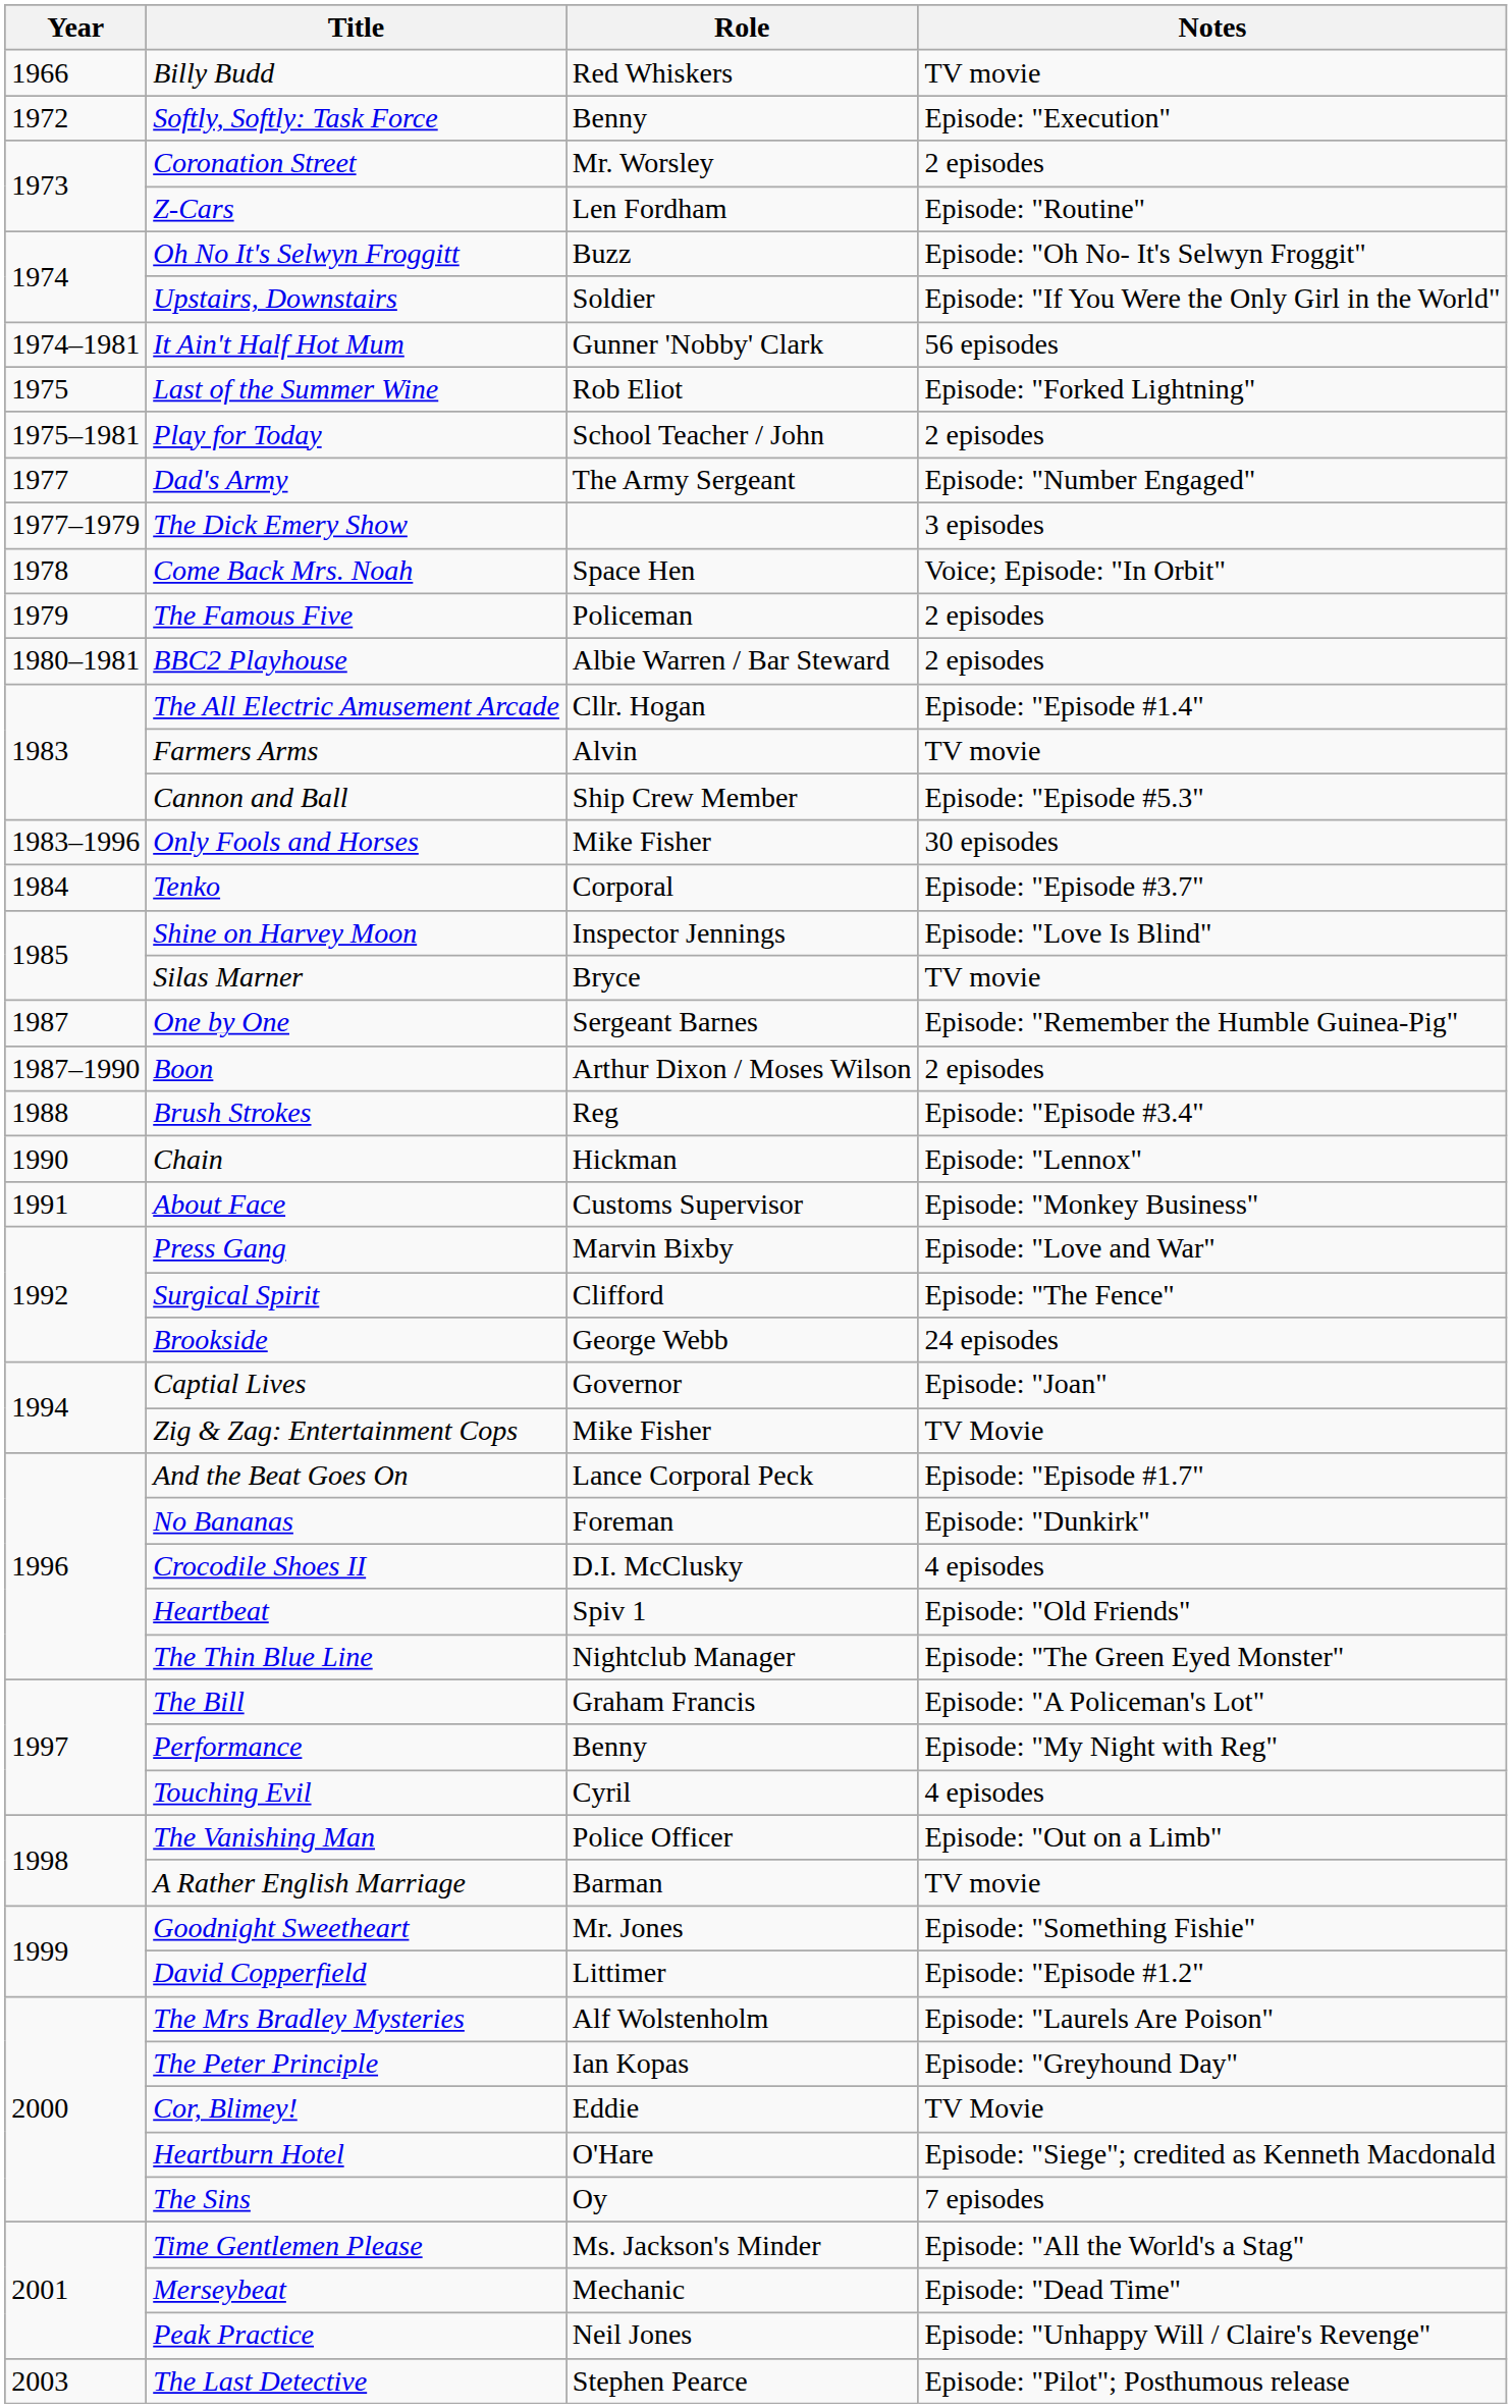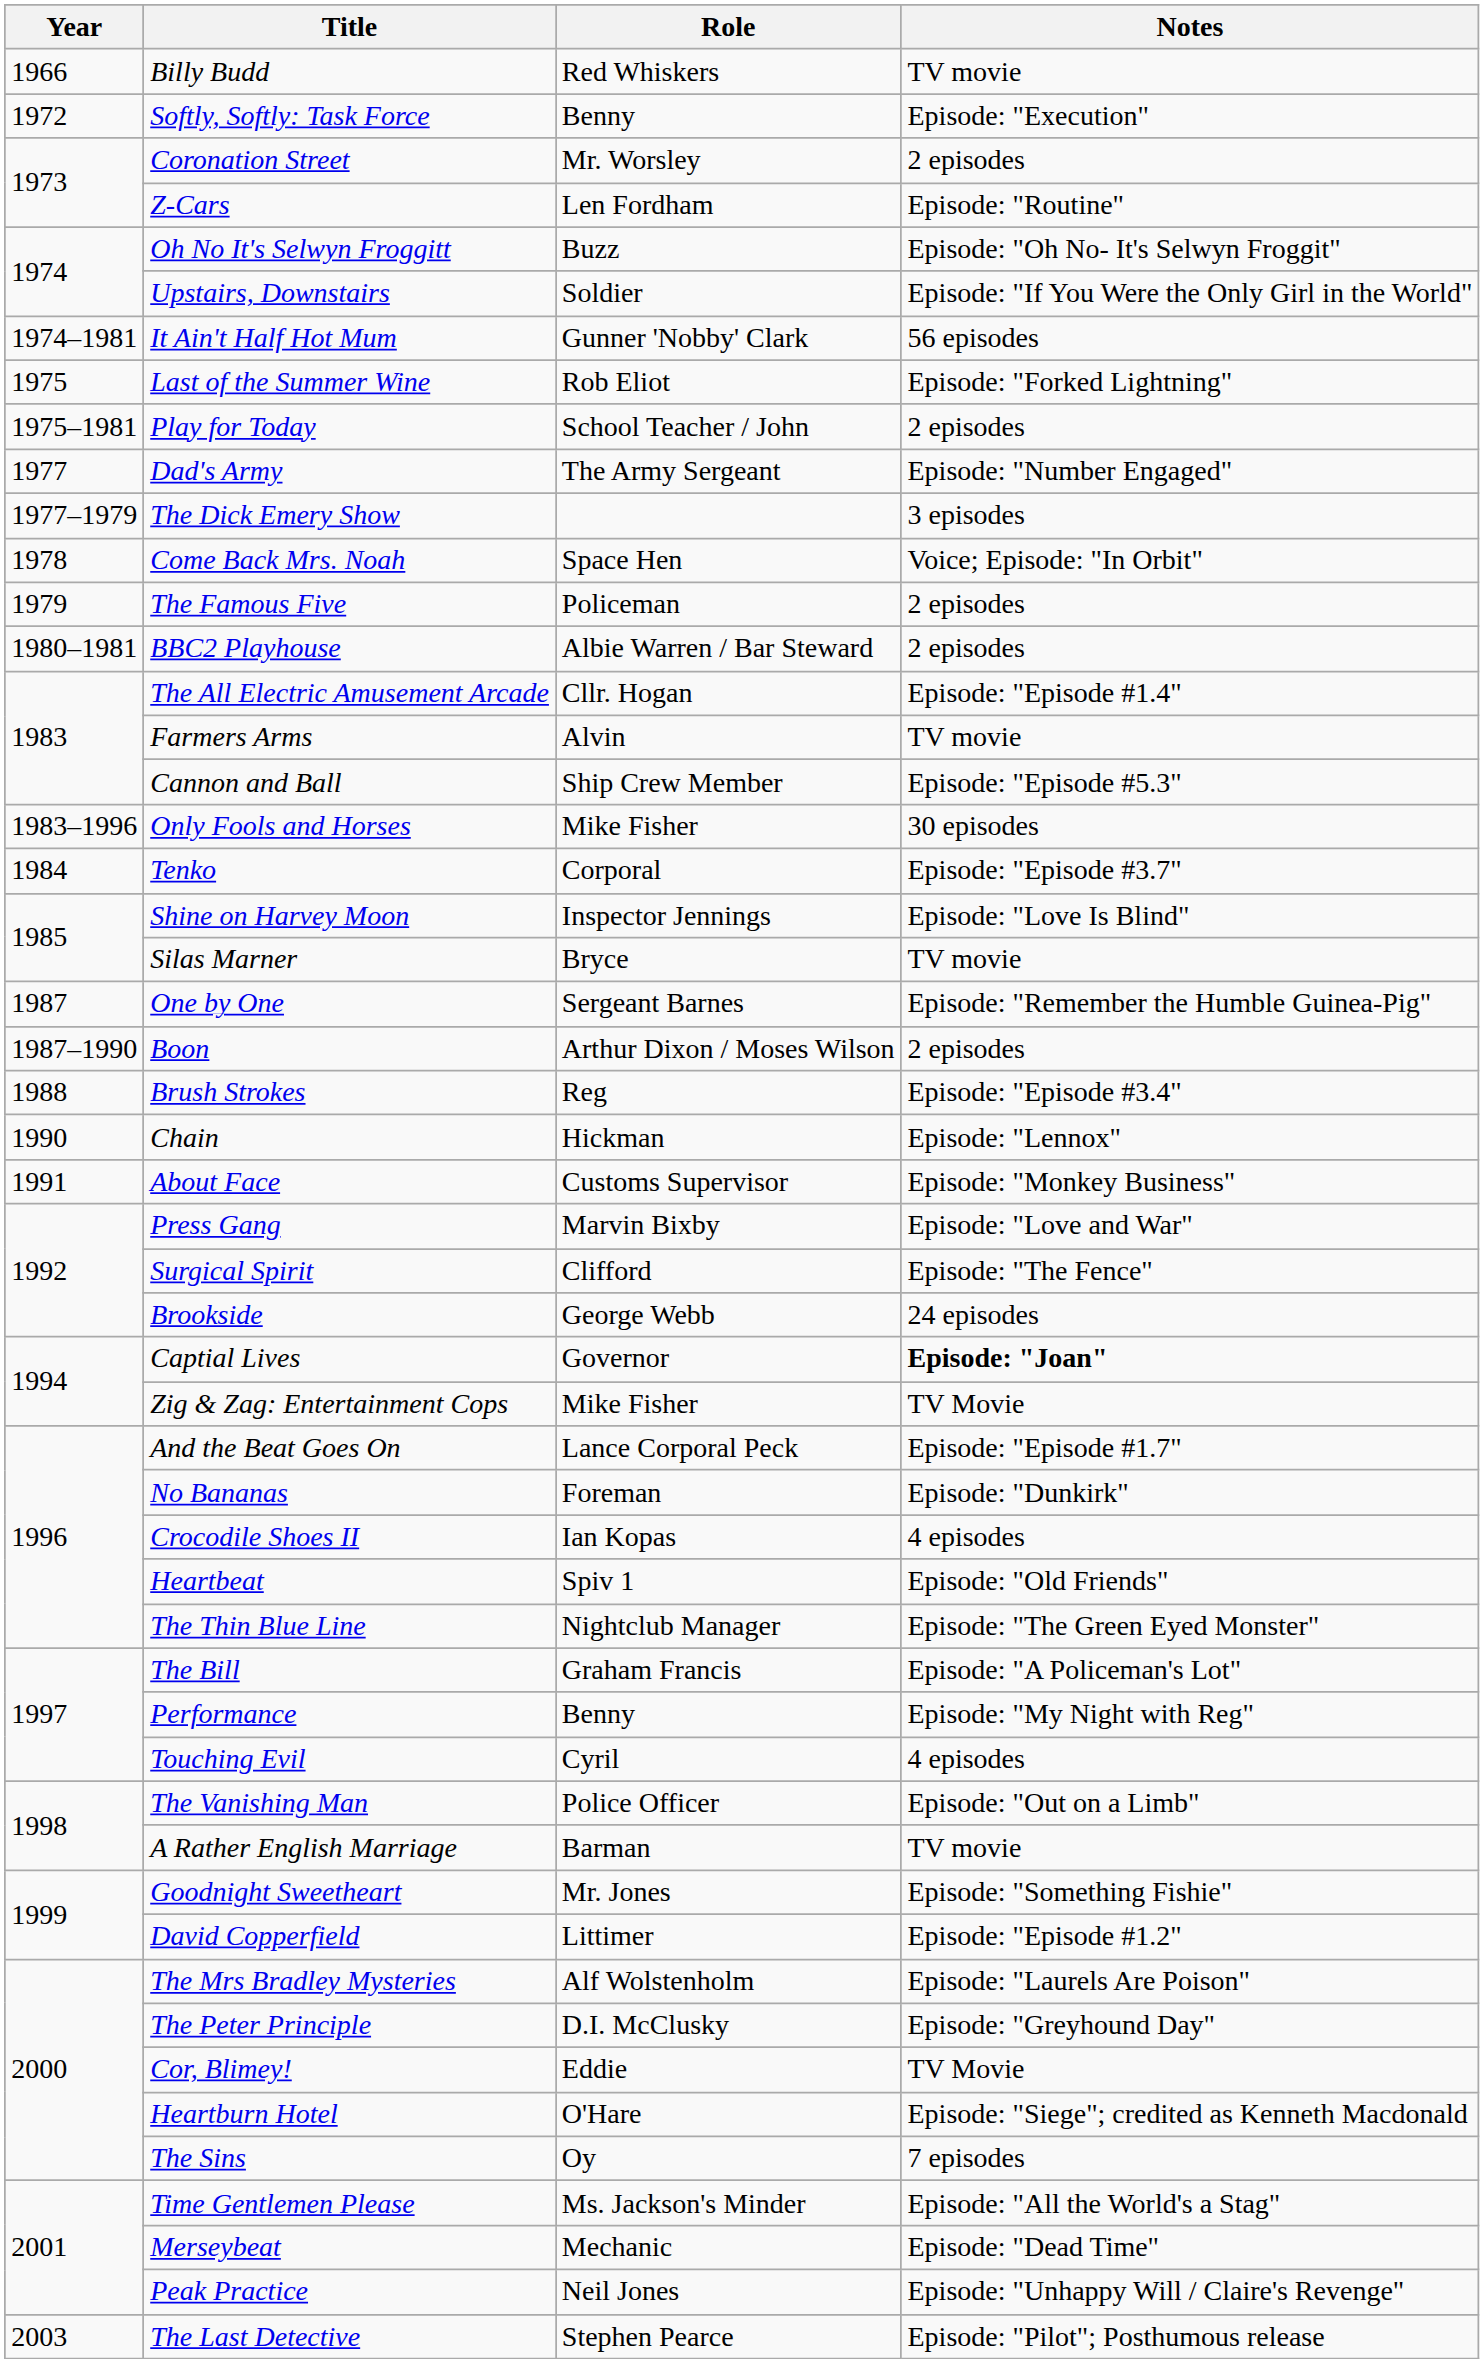 <table class="wikitable sortable">
 <tr>
 <th>Year</th>
 <th>Title</th>
 <th>Role</th>
 <th>Notes</th>
 </tr>
 <tr>
 <td>1966</td>
 <td><em>Billy Budd</em></td>
 <td>Red Whiskers</td>
 <td>TV movie</td>
 </tr>
 <tr>
 <td>1972</td>
 <td><a href='#'><em>Softly, Softly: Task Force</em></a></td>
 <td>Benny</td>
 <td>Episode: "Execution"</td>
 </tr>
 <tr>
 <td rowspan="2">1973</td>
 <td><em><a href='#'>Coronation Street</a></em></td>
 <td>Mr. Worsley</td>
 <td>2 episodes</td>
 </tr>
 <tr>
 <td><em><a href='#'>Z-Cars</a></em></td>
 <td>Len Fordham</td>
 <td>Episode: "Routine"</td>
 </tr>
 <tr>
 <td rowspan="2">1974</td>
 <td><em><a href='#'>Oh No It's Selwyn Froggitt</a></em></td>
 <td>Buzz</td>
 <td>Episode: "Oh No- It's Selwyn Froggit"</td>
 </tr>
 <tr>
 <td><em><a href='#'>Upstairs, Downstairs</a></em></td>
 <td>Soldier</td>
 <td>Episode: "If You Were the Only Girl in the World"</td>
 </tr>
 <tr>
 <td>1974–1981</td>
 <td><em><a href='#'>It Ain't Half Hot Mum</a></em></td>
 <td>Gunner 'Nobby' Clark</td>
 <td>56 episodes</td>
 </tr>
 <tr>
 <td>1975</td>
 <td><em><a href='#'>Last of the Summer Wine</a></em></td>
 <td>Rob Eliot</td>
 <td>Episode: "Forked Lightning"</td>
 </tr>
 <tr>
 <td>1975–1981</td>
 <td><em><a href='#'>Play for Today</a></em></td>
 <td>School Teacher / John</td>
 <td>2 episodes</td>
 </tr>
 <tr>
 <td>1977</td>
 <td><em><a href='#'>Dad's Army</a></em></td>
 <td>The Army Sergeant</td>
 <td>Episode: "Number Engaged"</td>
 </tr>
 <tr>
 <td>1977–1979</td>
 <td><em><a href='#'>The Dick Emery Show</a></em></td>
 <td></td>
 <td>3 episodes</td>
 </tr>
 <tr>
 <td>1978</td>
 <td><em><a href='#'>Come Back Mrs. Noah</a></em></td>
 <td>Space Hen</td>
 <td>Voice; Episode: "In Orbit"</td>
 </tr>
 <tr>
 <td>1979</td>
 <td><em><a href='#'>The Famous Five</a></em></td>
 <td>Policeman</td>
 <td>2 episodes</td>
 </tr>
 <tr>
 <td>1980–1981</td>
 <td><em><a href='#'>BBC2 Playhouse</a></em></td>
 <td>Albie Warren / Bar Steward</td>
 <td>2 episodes</td>
 </tr>
 <tr>
 <td rowspan="3">1983</td>
 <td><em><a href='#'>The All Electric Amusement Arcade</a></em></td>
 <td>Cllr. Hogan</td>
 <td>Episode: "Episode #1.4"</td>
 </tr>
 <tr>
 <td><em>Farmers Arms</em></td>
 <td>Alvin</td>
 <td>TV movie</td>
 </tr>
 <tr>
 <td><em>Cannon and Ball</em></td>
 <td>Ship Crew Member</td>
 <td>Episode: "Episode #5.3"</td>
 </tr>
 <tr>
 <td>1983–1996</td>
 <td><em><a href='#'>Only Fools and Horses</a></em></td>
 <td>Mike Fisher</td>
 <td>30 episodes</td>
 </tr>
 <tr>
 <td>1984</td>
 <td><em><a href='#'>Tenko</a></em></td>
 <td>Corporal</td>
 <td>Episode: "Episode #3.7"</td>
 </tr>
 <tr>
 <td rowspan="2">1985</td>
 <td><em><a href='#'>Shine on Harvey Moon</a></em></td>
 <td>Inspector Jennings</td>
 <td>Episode: "Love Is Blind"</td>
 </tr>
 <tr>
 <td><em>Silas Marner</em></td>
 <td>Bryce</td>
 <td>TV movie</td>
 </tr>
 <tr>
 <td>1987</td>
 <td><em><a href='#'>One by One</a></em></td>
 <td>Sergeant Barnes</td>
 <td>Episode: "Remember the Humble Guinea-Pig"</td>
 </tr>
 <tr>
 <td>1987–1990</td>
 <td><em><a href='#'>Boon</a></em></td>
 <td>Arthur Dixon / Moses Wilson</td>
 <td>2 episodes</td>
 </tr>
 <tr>
 <td>1988</td>
 <td><em><a href='#'>Brush Strokes</a></em></td>
 <td>Reg</td>
 <td>Episode: "Episode #3.4"</td>
 </tr>
 <tr>
 <td>1990</td>
 <td><em>Chain</em></td>
 <td>Hickman</td>
 <td>Episode: "Lennox"</td>
 </tr>
 <tr>
 <td>1991</td>
 <td><em><a href='#'>About Face</a></em></td>
 <td>Customs Supervisor</td>
 <td>Episode: "Monkey Business"</td>
 </tr>
 <tr>
 <td rowspan="3">1992</td>
 <td><em><a href='#'>Press Gang</a></em></td>
 <td>Marvin Bixby</td>
 <td>Episode: "Love and War"</td>
 </tr>
 <tr>
 <td><em><a href='#'>Surgical Spirit</a></em></td>
 <td>Clifford</td>
 <td>Episode: "The Fence"</td>
 </tr>
 <tr>
 <td><em><a href='#'>Brookside</a></em></td>
 <td>George Webb</td>
 <td>24 episodes</td>
 </tr>
 <tr>
 <td rowspan="2">1994</td>
 <td><em>Captial Lives</em></td>
 <td>Governor</td>
-<td>Episode: "Joan"</td>
+<td><strong>Episode: "Joan"</strong></td>
 </tr>
 <tr>
 <td><em>Zig & Zag: Entertainment Cops</em></td>
 <td>Mike Fisher</td>
 <td>TV Movie</td>
 </tr>
 <tr>
 <td rowspan="5">1996</td>
 <td><em>And the Beat Goes On</em></td>
 <td>Lance Corporal Peck</td>
 <td>Episode: "Episode #1.7"</td>
 </tr>
 <tr>
 <td><em><a href='#'>No Bananas</a></em></td>
 <td>Foreman</td>
 <td>Episode: "Dunkirk"</td>
 </tr>
 <tr>
 <td><em><a href='#'>Crocodile Shoes II</a></em></td>
-<td>D.I. McClusky</td>
+<td>Ian Kopas</td>
 <td>4 episodes</td>
 </tr>
 <tr>
 <td><em><a href='#'>Heartbeat</a></em></td>
 <td>Spiv 1</td>
 <td>Episode: "Old Friends"</td>
 </tr>
 <tr>
 <td><em><a href='#'>The Thin Blue Line</a></em></td>
 <td>Nightclub Manager</td>
 <td>Episode: "The Green Eyed Monster"</td>
 </tr>
 <tr>
 <td rowspan="3">1997</td>
 <td><em><a href='#'>The Bill</a></em></td>
 <td>Graham Francis</td>
 <td>Episode: "A Policeman's Lot"</td>
 </tr>
 <tr>
 <td><em><a href='#'>Performance</a></em></td>
 <td>Benny</td>
 <td>Episode: "My Night with Reg"</td>
 </tr>
 <tr>
 <td><em><a href='#'>Touching Evil</a></em></td>
 <td>Cyril</td>
 <td>4 episodes</td>
 </tr>
 <tr>
 <td rowspan="2">1998</td>
 <td><em><a href='#'>The Vanishing Man</a></em></td>
 <td>Police Officer</td>
 <td>Episode: "Out on a Limb"</td>
 </tr>
 <tr>
 <td><em>A Rather English Marriage</em></td>
 <td>Barman</td>
 <td>TV movie</td>
 </tr>
 <tr>
 <td rowspan="2">1999</td>
 <td><em><a href='#'>Goodnight Sweetheart</a></em></td>
 <td>Mr. Jones</td>
 <td>Episode: "Something Fishie"</td>
 </tr>
 <tr>
 <td><em><a href='#'>David Copperfield</a></em></td>
 <td>Littimer</td>
 <td>Episode: "Episode #1.2"</td>
 </tr>
 <tr>
 <td rowspan="5">2000</td>
 <td><em><a href='#'>The Mrs Bradley Mysteries</a></em></td>
 <td>Alf Wolstenholm</td>
 <td>Episode: "Laurels Are Poison"</td>
 </tr>
 <tr>
 <td><em><a href='#'>The Peter Principle</a></em></td>
-<td>Ian Kopas</td>
+<td>D.I. McClusky</td>
 <td>Episode: "Greyhound Day"</td>
 </tr>
 <tr>
 <td><em><a href='#'>Cor, Blimey!</a></em></td>
 <td>Eddie</td>
 <td>TV Movie</td>
 </tr>
 <tr>
 <td><em><a href='#'>Heartburn Hotel</a></em></td>
 <td>O'Hare</td>
 <td>Episode: "Siege"; credited as Kenneth Macdonald</td>
 </tr>
 <tr>
 <td><em><a href='#'>The Sins</a></em></td>
 <td>Oy</td>
 <td>7 episodes</td>
 </tr>
 <tr>
 <td rowspan="3">2001</td>
 <td><em><a href='#'>Time Gentlemen Please</a></em></td>
 <td>Ms. Jackson's Minder</td>
 <td>Episode: "All the World's a Stag"</td>
 </tr>
 <tr>
 <td><em><a href='#'>Merseybeat</a></em></td>
 <td>Mechanic</td>
 <td>Episode: "Dead Time"</td>
 </tr>
 <tr>
 <td><em><a href='#'>Peak Practice</a></em></td>
 <td>Neil Jones</td>
 <td>Episode: "Unhappy Will / Claire's Revenge"</td>
 </tr>
 <tr>
 <td>2003</td>
 <td><em><a href='#'>The Last Detective</a></em></td>
 <td>Stephen Pearce</td>
 <td>Episode: "Pilot"; Posthumous release</td>
 </tr>
 </table>
